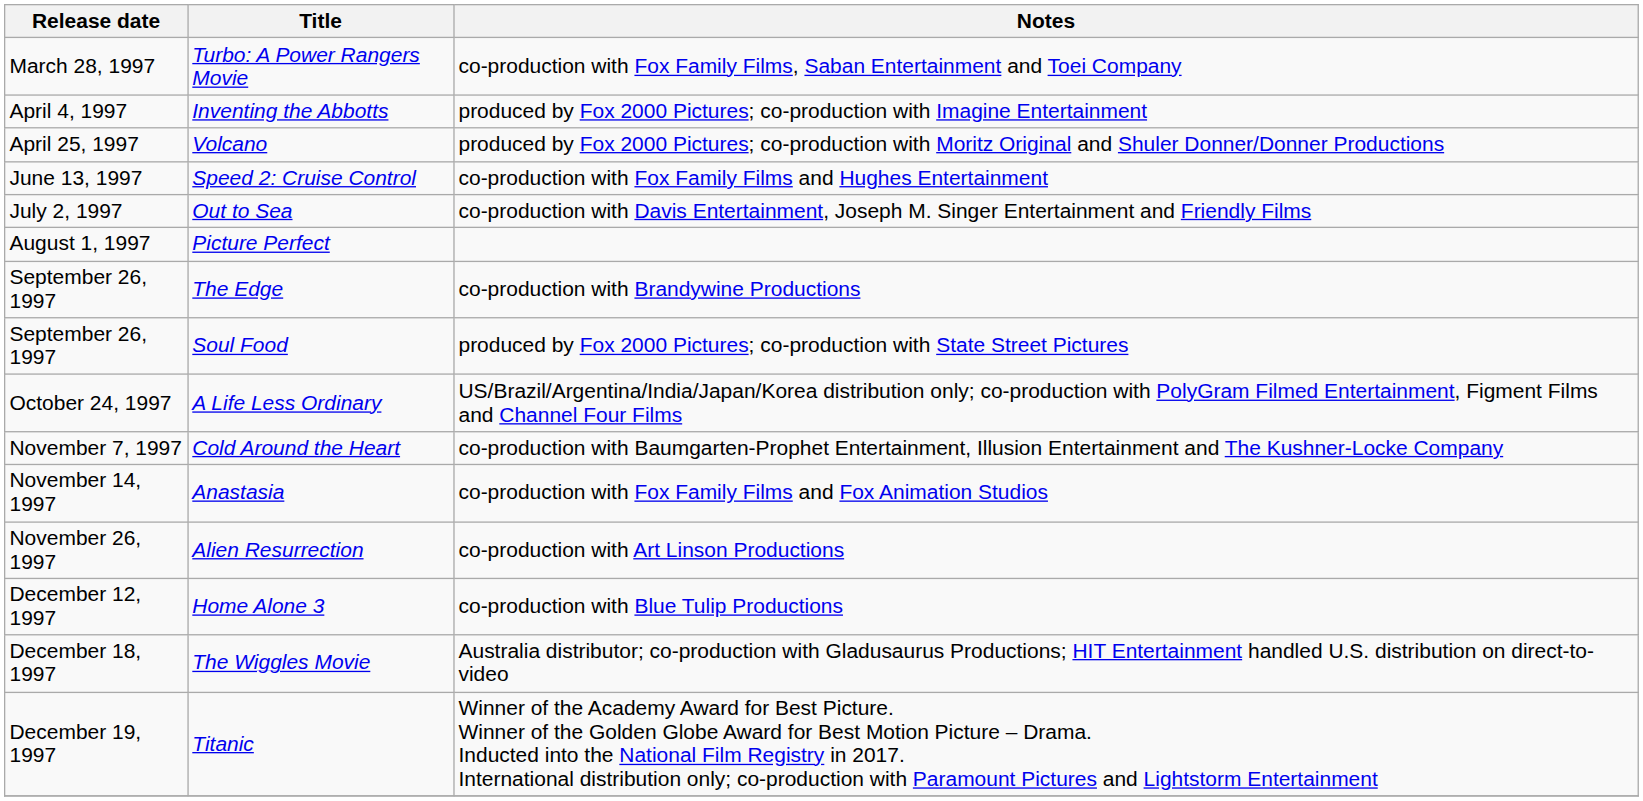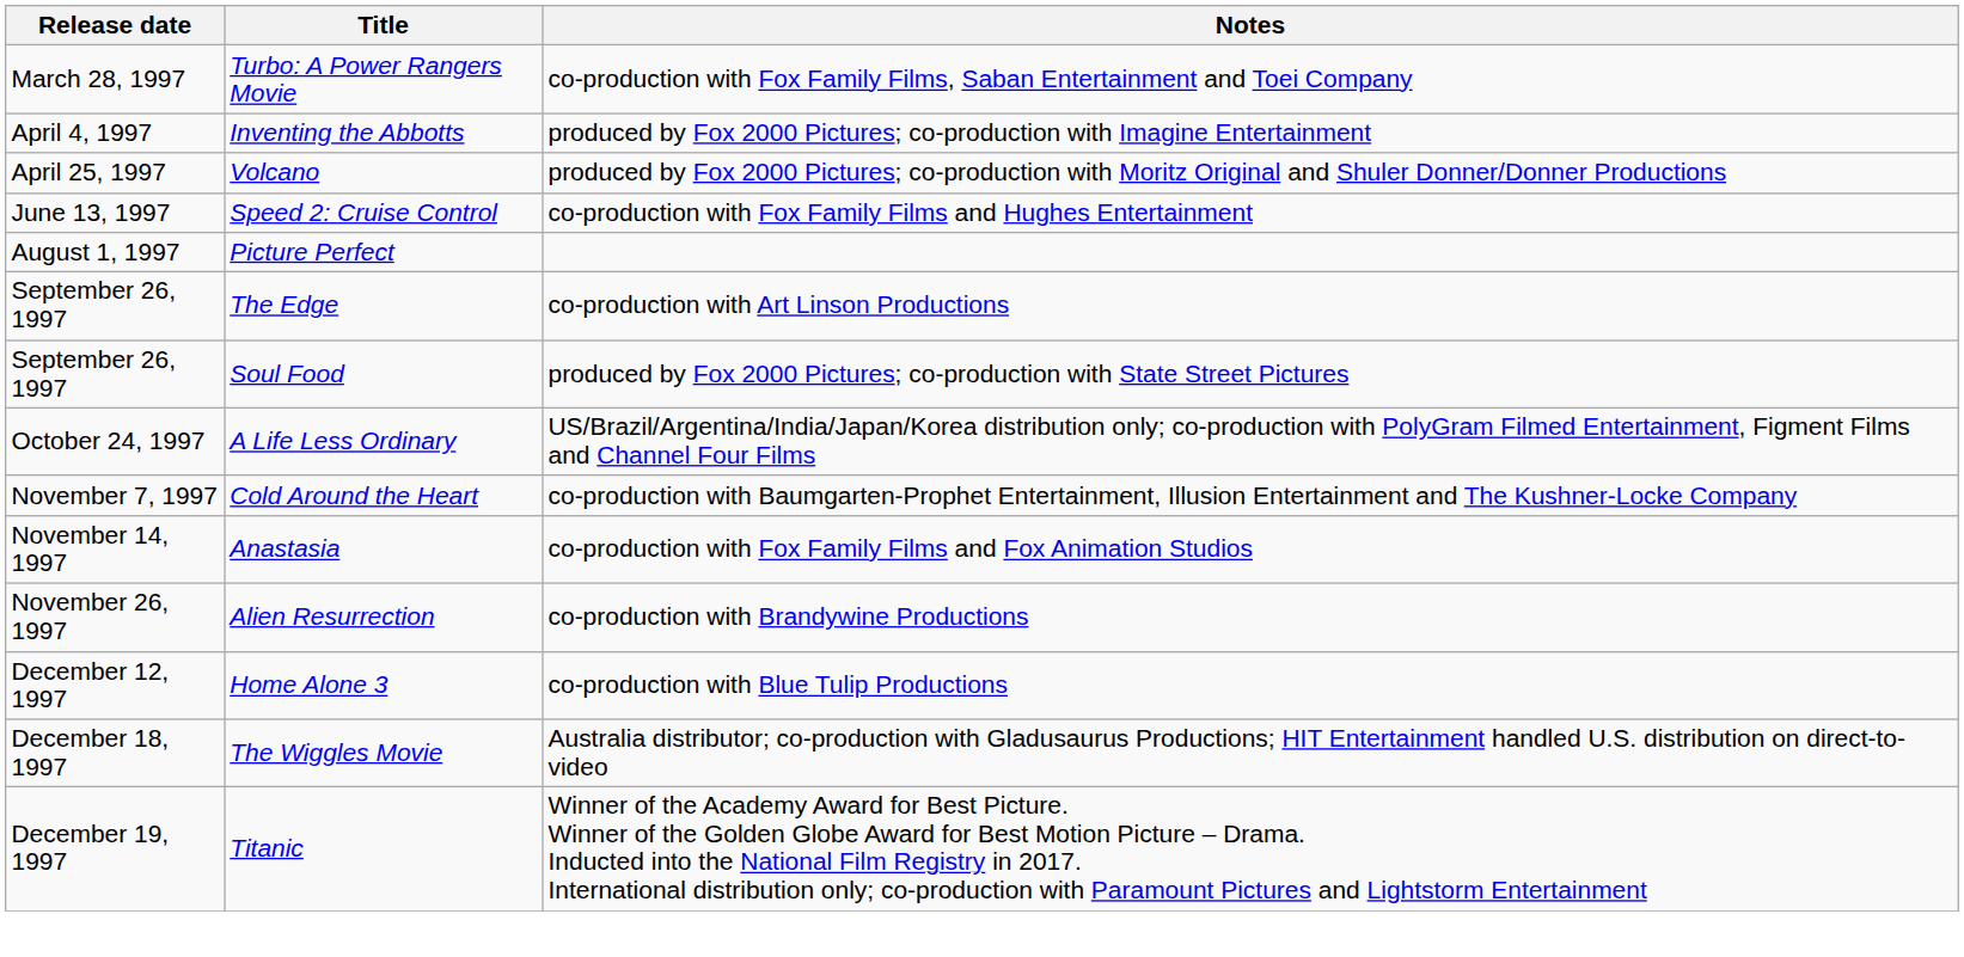 <table class="wikitable plainrowheaders sortable col1right">
 <tr>
 <th scope="col">Release date</th>
 <th scope="col">Title</th>
 <th scope="col" class="unsortable">Notes</th>
 </tr>
 <tr>
 <td>March 28, 1997</td>
 <td><em><a href='#'>Turbo: A Power Rangers Movie</a></em></td>
 <td>co-production with <a href='#'>Fox Family Films</a>, <a href='#'>Saban Entertainment</a> and <a href='#'>Toei Company</a></td>
 </tr>
 <tr>
 <td>April 4, 1997</td>
 <td><em><a href='#'>Inventing the Abbotts</a></em></td>
 <td>produced by <a href='#'>Fox 2000 Pictures</a>; co-production with <a href='#'>Imagine Entertainment</a></td>
 </tr>
 <tr>
 <td>April 25, 1997</td>
 <td><em><a href='#'>Volcano</a></em></td>
 <td>produced by <a href='#'>Fox 2000 Pictures</a>; co-production with <a href='#'>Moritz Original</a> and <a href='#'>Shuler Donner/Donner Productions</a></td>
 </tr>
 <tr>
 <td>June 13, 1997</td>
 <td><em><a href='#'>Speed 2: Cruise Control</a></em></td>
 <td>co-production with <a href='#'>Fox Family Films</a> and <a href='#'>Hughes Entertainment</a></td>
 </tr>
 <tr>
-<td>July 2, 1997</td>
-<td><em><a href='#'>Out to Sea</a></em></td>
-<td>co-production with <a href='#'>Davis Entertainment</a>, Joseph M. Singer Entertainment and <a href='#'>Friendly Films</a></td>
-</tr>
-<tr>
 <td>August 1, 1997</td>
 <td><em><a href='#'>Picture Perfect</a></em></td>
 <td></td>
 </tr>
 <tr>
 <td>September 26, 1997</td>
 <td><em><a href='#'>The Edge</a></em></td>
-<td>co-production with <a href='#'>Brandywine Productions</a></td>
+<td>co-production with <a href='#'>Art Linson Productions</a></td>
 </tr>
 <tr>
 <td>September 26, 1997</td>
 <td><em><a href='#'>Soul Food</a></em></td>
 <td>produced by <a href='#'>Fox 2000 Pictures</a>; co-production with <a href='#'>State Street Pictures</a></td>
 </tr>
 <tr>
 <td>October 24, 1997</td>
 <td><em><a href='#'>A Life Less Ordinary</a></em></td>
 <td>US/Brazil/Argentina/India/Japan/Korea distribution only; co-production with <a href='#'>PolyGram Filmed Entertainment</a>, Figment Films and <a href='#'>Channel Four Films</a></td>
 </tr>
 <tr>
 <td>November 7, 1997</td>
 <td><em><a href='#'>Cold Around the Heart</a></em></td>
 <td>co-production with Baumgarten-Prophet Entertainment, Illusion Entertainment and <a href='#'>The Kushner-Locke Company</a></td>
 </tr>
 <tr>
 <td>November 14, 1997</td>
 <td><em><a href='#'>Anastasia</a></em></td>
 <td>co-production with <a href='#'>Fox Family Films</a> and <a href='#'>Fox Animation Studios</a></td>
 </tr>
 <tr>
 <td>November 26, 1997</td>
 <td><em><a href='#'>Alien Resurrection</a></em></td>
-<td>co-production with <a href='#'>Art Linson Productions</a></td>
+<td>co-production with <a href='#'>Brandywine Productions</a></td>
 </tr>
 <tr>
 <td>December 12, 1997</td>
 <td><em><a href='#'>Home Alone 3</a></em></td>
 <td>co-production with <a href='#'>Blue Tulip Productions</a></td>
 </tr>
 <tr>
 <td>December 18, 1997</td>
 <td><em><a href='#'>The Wiggles Movie</a></em></td>
 <td>Australia distributor; co-production with Gladusaurus Productions; <a href='#'>HIT Entertainment</a> handled U.S. distribution on direct-to-video</td>
 </tr>
 <tr>
 <td>December 19, 1997</td>
 <td><em><a href='#'>Titanic</a></em></td>
 <td>Winner of the Academy Award for Best Picture.<br>Winner of the Golden Globe Award for Best Motion Picture – Drama.<br>Inducted into the <a href='#'>National Film Registry</a> in 2017.<br>International distribution only; co-production with <a href='#'>Paramount Pictures</a> and <a href='#'>Lightstorm Entertainment</a></td>
 </tr>
 <tr>
 </tr>
 </table>
